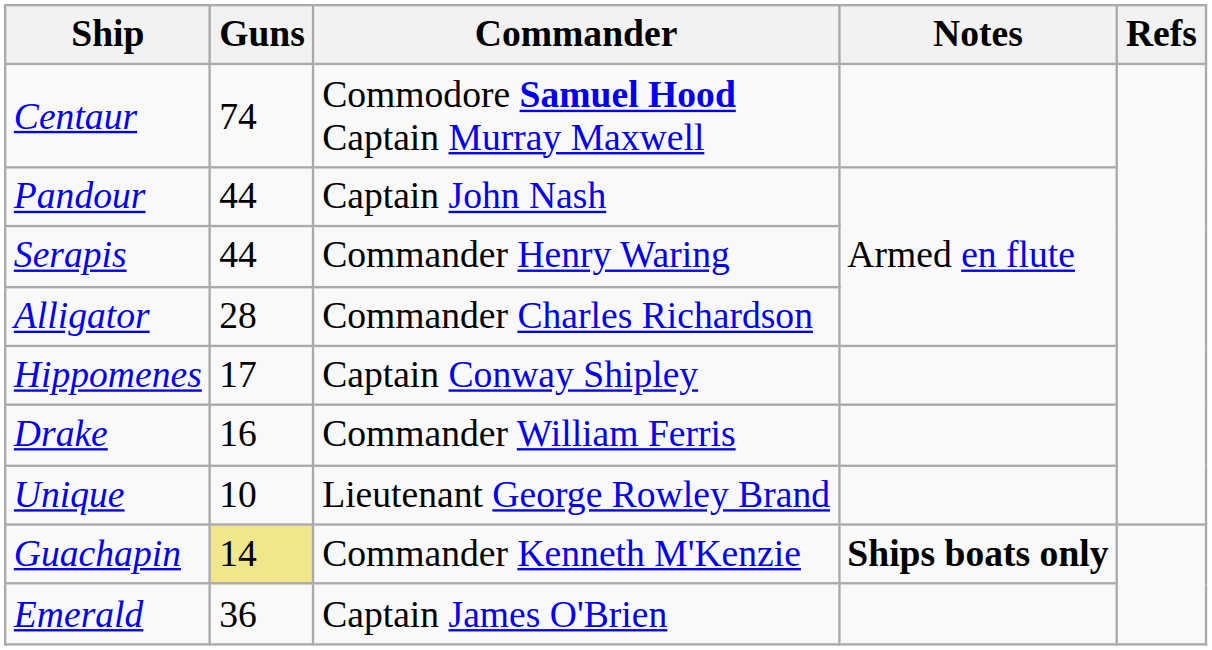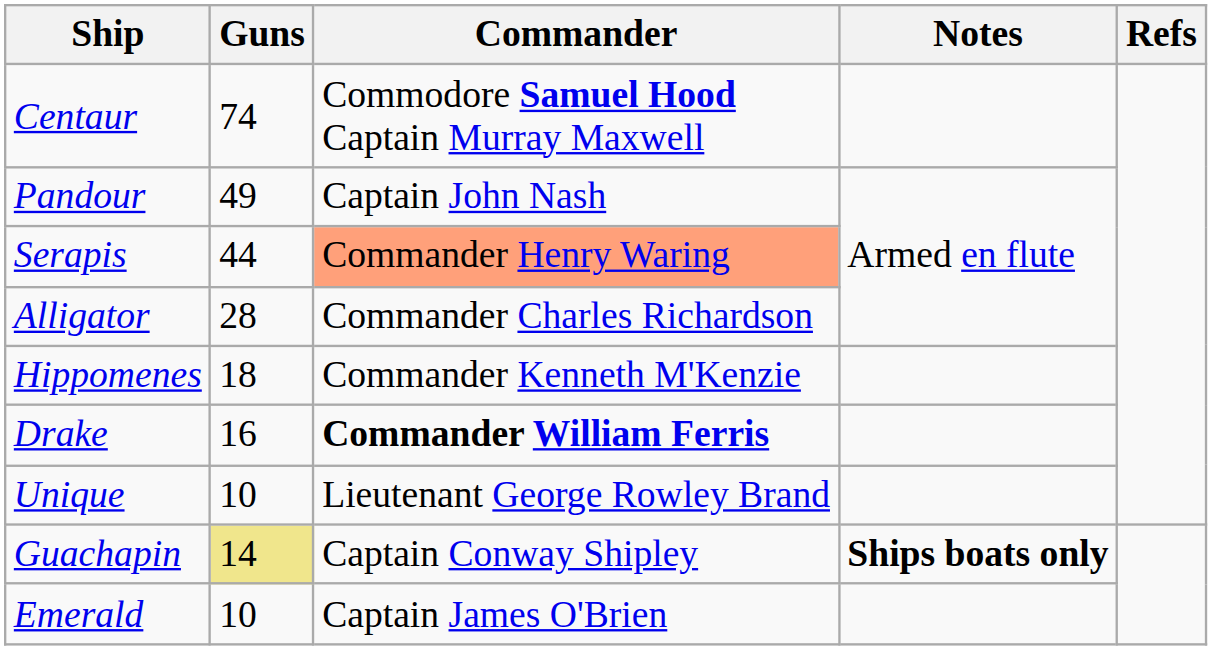 <table class="wikitable">
 <tr>
 <th style=>Ship</th>
 <th style=>Guns</th>
 <th style=>Commander</th>
 <th style=>Notes</th>
 <th style=>Refs</th>
 </tr>
 <tr>
 <td><a href='#'><em>Centaur</em></a></td>
 <td>74</td>
 <td>Commodore <strong><a href='#'>Samuel Hood</a></strong><br>Captain <a href='#'>Murray Maxwell</a></td>
 <td></td>
 <td rowspan=7></td>
 </tr>
 <tr>
 <td><a href='#'><em>Pandour</em></a></td>
-<td>44</td>
+<td>49</td>
 <td>Captain <a href='#'>John Nash</a></td>
 <td rowspan=3>Armed <a href='#'>en flute</a></td>
 </tr>
 <tr>
 <td><a href='#'><em>Serapis</em></a></td>
 <td>44</td>
-<td>Commander <a href='#'>Henry Waring</a></td>
+<td style="background: lightsalmon;">Commander <a href='#'>Henry Waring</a></td>
 </tr>
 <tr>
 <td><a href='#'><em>Alligator</em></a></td>
 <td>28</td>
 <td>Commander <a href='#'>Charles Richardson</a></td>
 </tr>
 <tr>
 <td><a href='#'><em>Hippomenes</em></a></td>
-<td>17</td>
-<td>Captain <a href='#'>Conway Shipley</a></td>
+<td>18</td>
+<td>Commander <a href='#'>Kenneth M'Kenzie</a></td>
 <td></td>
 </tr>
 <tr>
 <td><a href='#'><em>Drake</em></a></td>
 <td>16</td>
-<td>Commander <a href='#'>William Ferris</a></td>
+<td><strong>Commander <a href='#'>William Ferris</a></strong></td>
 <td></td>
 </tr>
 <tr>
 <td><a href='#'><em>Unique</em></a></td>
 <td>10</td>
 <td>Lieutenant <a href='#'>George Rowley Brand</a></td>
 <td></td>
 </tr>
 <tr>
 <td><a href='#'><em>Guachapin</em></a></td>
 <td style="background: khaki;">14</td>
-<td>Commander <a href='#'>Kenneth M'Kenzie</a></td>
+<td>Captain <a href='#'>Conway Shipley</a></td>
 <td><strong>Ships boats only</strong></td>
 <td rowspan=2></td>
 </tr>
 <tr>
 <td><a href='#'><em>Emerald</em></a></td>
-<td>36</td>
+<td>10</td>
 <td>Captain <a href='#'>James O'Brien</a></td>
 <td></td>
 </tr>
 </table>
